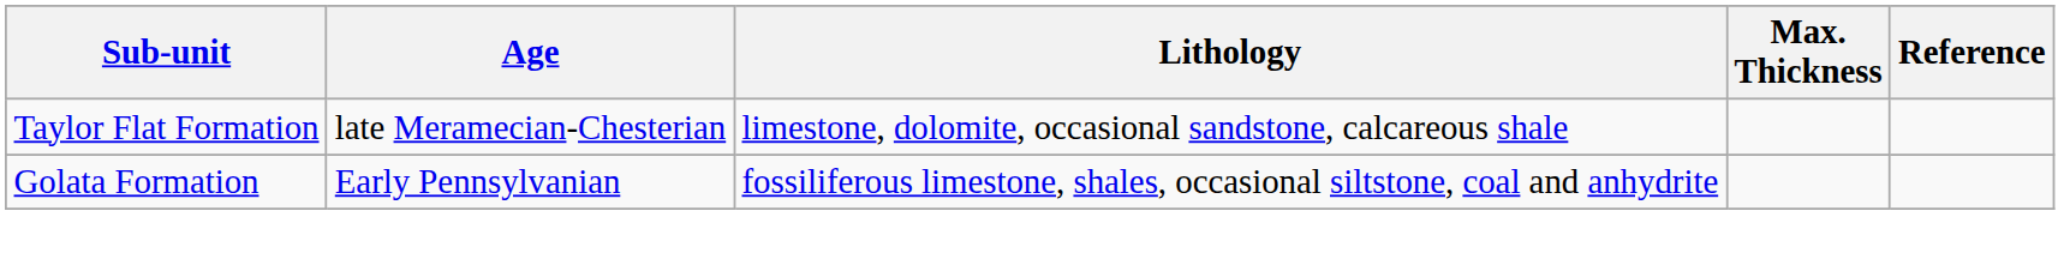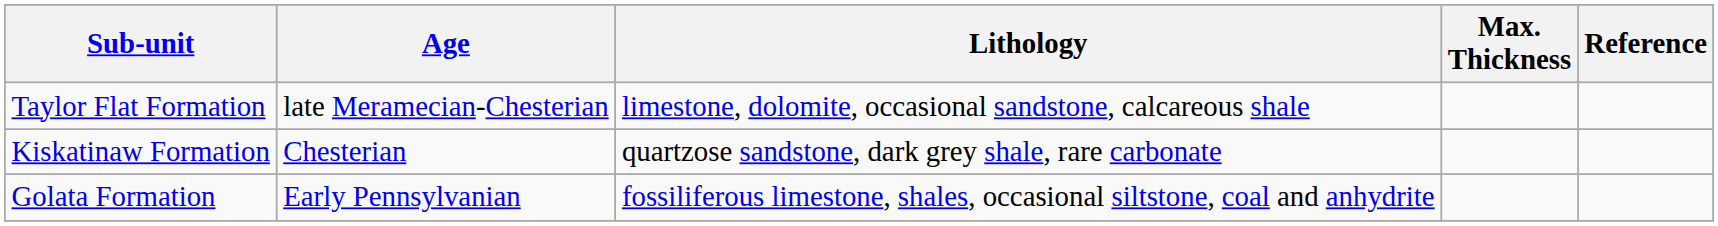 <table class="wikitable">
 <tr>
 <th><a href='#'>Sub-unit</a></th>
 <th><a href='#'>Age</a></th>
 <th>Lithology</th>
 <th>Max.<br>Thickness</th>
 <th>Reference</th>
 </tr>
 <tr>
 <td><a href='#'>Taylor Flat Formation</a></td>
 <td>late <a href='#'>Meramecian</a>-<a href='#'>Chesterian</a></td>
 <td><a href='#'>limestone</a>, <a href='#'>dolomite</a>, occasional <a href='#'>sandstone</a>, calcareous <a href='#'>shale</a></td>
 <td></td>
 <td></td>
 </tr>
 <tr>
+<td><a href='#'>Kiskatinaw Formation</a></td>
+<td><a href='#'>Chesterian</a></td>
+<td>quartzose <a href='#'>sandstone</a>, dark grey <a href='#'>shale</a>, rare <a href='#'>carbonate</a></td>
+<td></td>
+<td></td>
+</tr>
+<tr>
 <td><a href='#'>Golata Formation</a></td>
 <td><a href='#'>Early Pennsylvanian</a></td>
 <td><a href='#'>fossiliferous limestone</a>, <a href='#'>shales</a>, occasional <a href='#'>siltstone</a>, <a href='#'>coal</a> and <a href='#'>anhydrite</a></td>
 <td></td>
 <td></td>
 </tr>
 </table>
